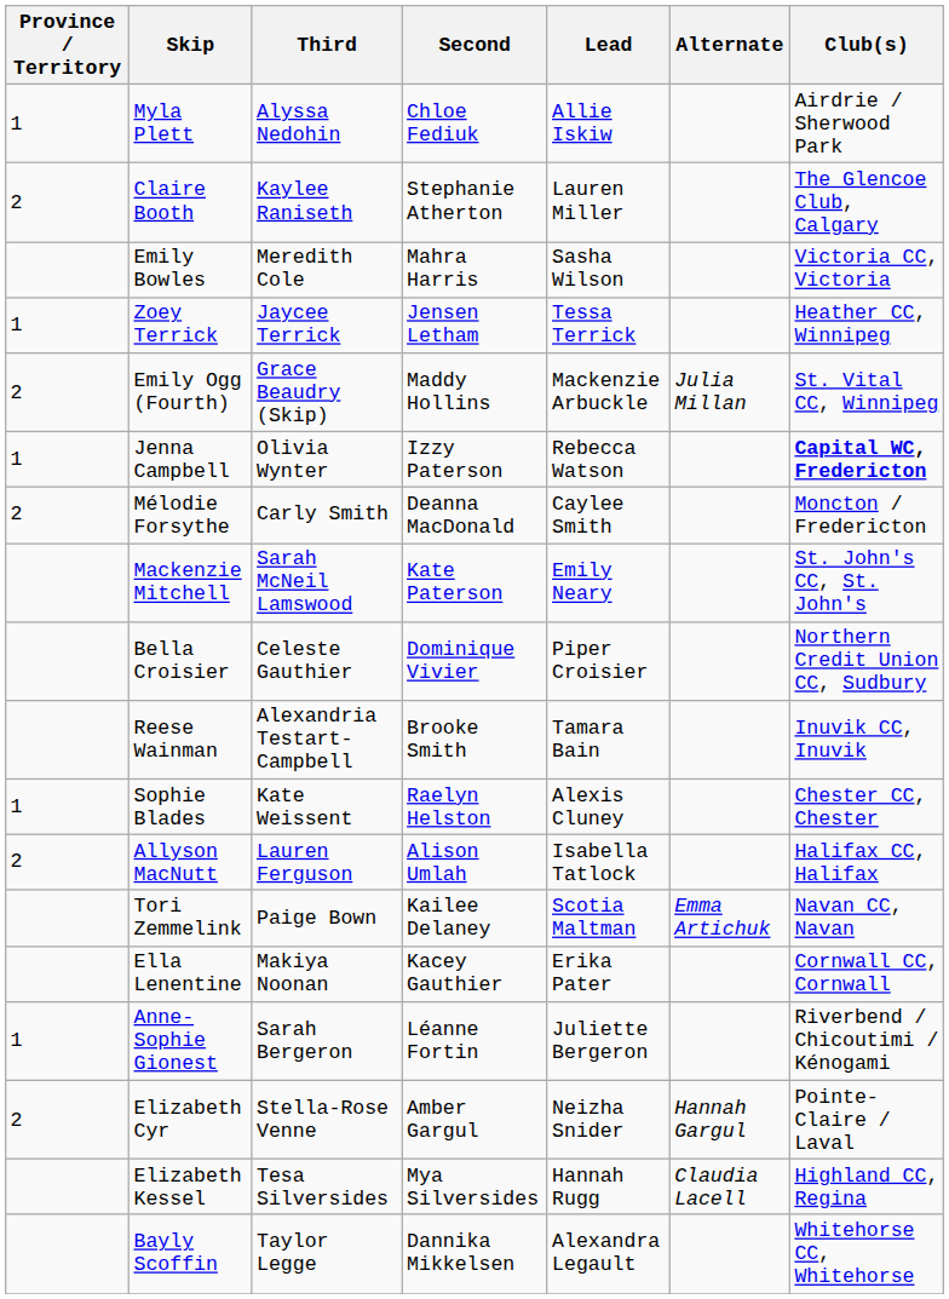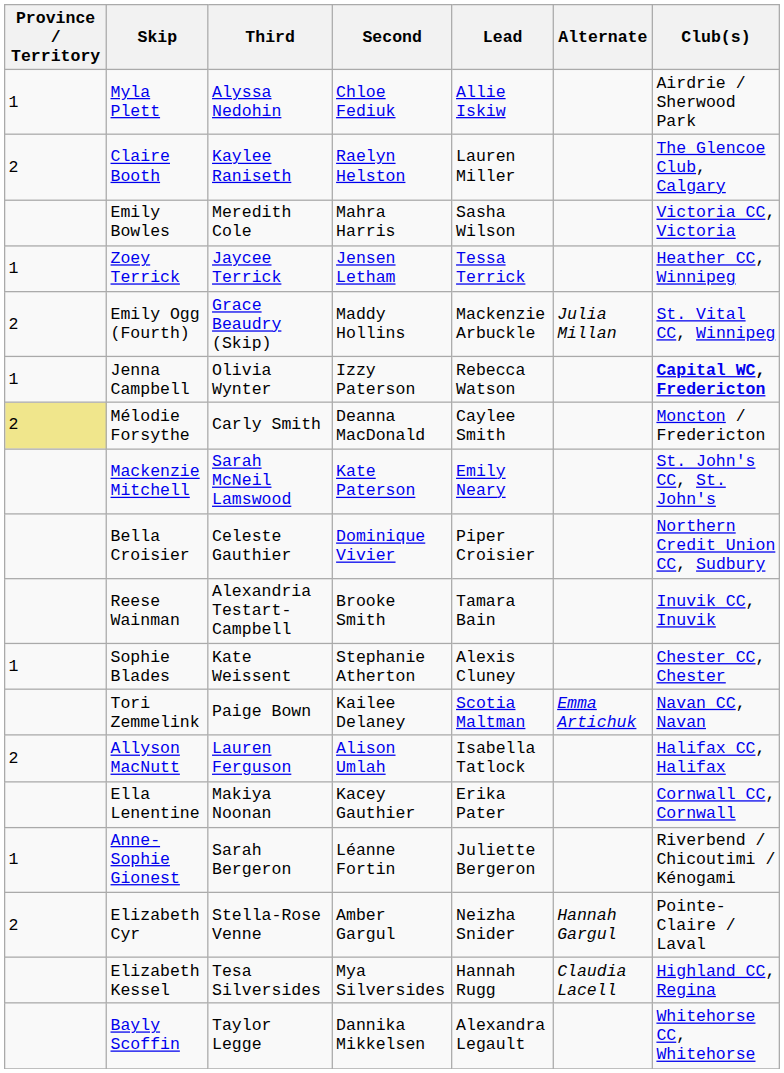 <table class="wikitable">
 <tr>
 <th scope="col">Province / Territory</th>
 <th scope="col">Skip</th>
 <th scope="col">Third</th>
 <th scope="col">Second</th>
 <th scope="col">Lead</th>
 <th scope="col">Alternate</th>
 <th scope="col">Club(s)</th>
 </tr>
 <tr>
 <td> 1</td>
 <td><a href='#'>Myla Plett</a></td>
 <td><a href='#'>Alyssa Nedohin</a></td>
 <td><a href='#'>Chloe Fediuk</a></td>
 <td><a href='#'>Allie Iskiw</a></td>
 <td></td>
 <td>Airdrie / Sherwood Park</td>
 </tr>
 <tr>
 <td> 2</td>
 <td><a href='#'>Claire Booth</a></td>
 <td><a href='#'>Kaylee Raniseth</a></td>
-<td>Stephanie Atherton</td>
+<td><a href='#'>Raelyn Helston</a></td>
 <td>Lauren Miller</td>
 <td></td>
 <td><a href='#'>The Glencoe Club</a>, <a href='#'>Calgary</a></td>
 </tr>
 <tr>
 <td></td>
 <td>Emily Bowles</td>
 <td>Meredith Cole</td>
 <td>Mahra Harris</td>
 <td>Sasha Wilson</td>
 <td></td>
 <td><a href='#'>Victoria CC</a>, <a href='#'>Victoria</a></td>
 </tr>
 <tr>
 <td> 1</td>
 <td><a href='#'>Zoey Terrick</a></td>
 <td><a href='#'>Jaycee Terrick</a></td>
 <td><a href='#'>Jensen Letham</a></td>
 <td><a href='#'>Tessa Terrick</a></td>
 <td></td>
 <td><a href='#'>Heather CC</a>, <a href='#'>Winnipeg</a></td>
 </tr>
 <tr>
 <td> 2</td>
 <td>Emily Ogg (Fourth)</td>
 <td><a href='#'>Grace Beaudry</a> (Skip)</td>
 <td>Maddy Hollins</td>
 <td>Mackenzie Arbuckle</td>
 <td><em>Julia Millan</em></td>
 <td><a href='#'>St. Vital CC</a>, <a href='#'>Winnipeg</a></td>
 </tr>
 <tr>
 <td> 1</td>
 <td>Jenna Campbell</td>
 <td>Olivia Wynter</td>
 <td>Izzy Paterson</td>
 <td>Rebecca Watson</td>
 <td></td>
 <td><strong><a href='#'>Capital WC</a>, <a href='#'>Fredericton</a></strong></td>
 </tr>
 <tr>
-<td> 2</td>
+<td style="background: khaki;"> 2</td>
 <td>Mélodie Forsythe</td>
 <td>Carly Smith</td>
 <td>Deanna MacDonald</td>
 <td>Caylee Smith</td>
 <td></td>
 <td><a href='#'>Moncton</a> / Fredericton</td>
 </tr>
 <tr>
 <td></td>
 <td><a href='#'>Mackenzie Mitchell</a></td>
 <td><a href='#'>Sarah McNeil Lamswood</a></td>
 <td><a href='#'>Kate Paterson</a></td>
 <td><a href='#'>Emily Neary</a></td>
 <td></td>
 <td><a href='#'>St. John's CC</a>, <a href='#'>St. John's</a></td>
 </tr>
 <tr>
 <td></td>
 <td>Bella Croisier</td>
 <td>Celeste Gauthier</td>
 <td><a href='#'>Dominique Vivier</a></td>
 <td>Piper Croisier</td>
 <td></td>
 <td><a href='#'>Northern Credit Union CC</a>, <a href='#'>Sudbury</a></td>
 </tr>
 <tr>
 <td></td>
 <td>Reese Wainman</td>
 <td>Alexandria Testart-Campbell</td>
 <td>Brooke Smith</td>
 <td>Tamara Bain</td>
 <td></td>
 <td><a href='#'>Inuvik CC</a>, <a href='#'>Inuvik</a></td>
 </tr>
 <tr>
 <td> 1</td>
 <td>Sophie Blades</td>
 <td>Kate Weissent</td>
-<td><a href='#'>Raelyn Helston</a></td>
+<td>Stephanie Atherton</td>
 <td>Alexis Cluney</td>
 <td></td>
 <td><a href='#'>Chester CC</a>, <a href='#'>Chester</a></td>
+</tr>
+<tr>
+<td></td>
+<td>Tori Zemmelink</td>
+<td>Paige Bown</td>
+<td>Kailee Delaney</td>
+<td><a href='#'>Scotia Maltman</a></td>
+<td><em><a href='#'>Emma Artichuk</a></em></td>
+<td><a href='#'>Navan CC</a>, <a href='#'>Navan</a></td>
 </tr>
 <tr>
 <td> 2</td>
 <td><a href='#'>Allyson MacNutt</a></td>
 <td><a href='#'>Lauren Ferguson</a></td>
 <td><a href='#'>Alison Umlah</a></td>
 <td>Isabella Tatlock</td>
 <td></td>
 <td><a href='#'>Halifax CC</a>, <a href='#'>Halifax</a></td>
-</tr>
-<tr>
-<td></td>
-<td>Tori Zemmelink</td>
-<td>Paige Bown</td>
-<td>Kailee Delaney</td>
-<td><a href='#'>Scotia Maltman</a></td>
-<td><em><a href='#'>Emma Artichuk</a></em></td>
-<td><a href='#'>Navan CC</a>, <a href='#'>Navan</a></td>
 </tr>
 <tr>
 <td></td>
 <td>Ella Lenentine</td>
 <td>Makiya Noonan</td>
 <td>Kacey Gauthier</td>
 <td>Erika Pater</td>
 <td></td>
 <td><a href='#'>Cornwall CC</a>, <a href='#'>Cornwall</a></td>
 </tr>
 <tr>
 <td> 1</td>
 <td><a href='#'>Anne-Sophie Gionest</a></td>
 <td>Sarah Bergeron</td>
 <td>Léanne Fortin</td>
 <td>Juliette Bergeron</td>
 <td></td>
 <td>Riverbend / Chicoutimi / Kénogami</td>
 </tr>
 <tr>
 <td> 2</td>
 <td>Elizabeth Cyr</td>
 <td>Stella-Rose Venne</td>
 <td>Amber Gargul</td>
 <td>Neizha Snider</td>
 <td><em>Hannah Gargul</em></td>
 <td>Pointe-Claire / Laval</td>
 </tr>
 <tr>
 <td></td>
 <td>Elizabeth Kessel</td>
 <td>Tesa Silversides</td>
 <td>Mya Silversides</td>
 <td>Hannah Rugg</td>
 <td><em>Claudia Lacell</em></td>
 <td><a href='#'>Highland CC</a>, <a href='#'>Regina</a></td>
 </tr>
 <tr>
 <td></td>
 <td><a href='#'>Bayly Scoffin</a></td>
 <td>Taylor Legge</td>
 <td>Dannika Mikkelsen</td>
 <td>Alexandra Legault</td>
 <td></td>
 <td><a href='#'>Whitehorse CC</a>, <a href='#'>Whitehorse</a></td>
 </tr>
 </table>
